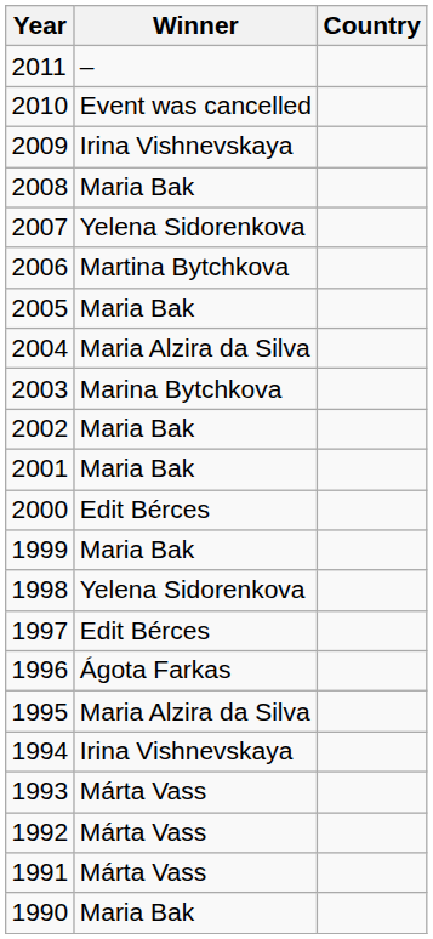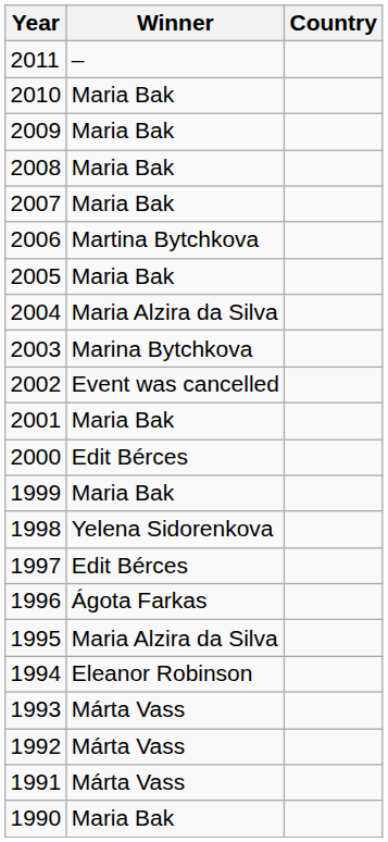 <table class="wikitable">
 <tr>
 <th>Year</th>
 <th>Winner</th>
 <th>Country</th>
 </tr>
 <tr>
 <td>2011</td>
 <td>–</td>
 <td></td>
 </tr>
 <tr>
 <td>2010</td>
-<td>Event was cancelled</td>
+<td>Maria Bak</td>
 </tr>
 <tr>
 <td>2009</td>
-<td>Irina Vishnevskaya</td>
+<td>Maria Bak</td>
 <td></td>
 </tr>
 <tr>
 <td>2008</td>
 <td>Maria Bak</td>
 <td></td>
 </tr>
 <tr>
 <td>2007</td>
-<td>Yelena Sidorenkova</td>
+<td>Maria Bak</td>
 <td></td>
 </tr>
 <tr>
 <td>2006</td>
 <td>Martina Bytchkova</td>
 <td></td>
 </tr>
 <tr>
 <td>2005</td>
 <td>Maria Bak</td>
 <td></td>
 </tr>
 <tr>
 <td>2004</td>
 <td>Maria Alzira da Silva</td>
 <td></td>
 </tr>
 <tr>
 <td>2003</td>
 <td>Marina Bytchkova</td>
 <td></td>
 </tr>
 <tr>
 <td>2002</td>
-<td>Maria Bak</td>
+<td>Event was cancelled</td>
 <td></td>
 </tr>
 <tr>
 <td>2001</td>
 <td>Maria Bak</td>
 <td></td>
 </tr>
 <tr>
 <td>2000</td>
 <td>Edit Bérces</td>
 <td></td>
 </tr>
 <tr>
 <td>1999</td>
 <td>Maria Bak</td>
 <td></td>
 </tr>
 <tr>
 <td>1998</td>
 <td>Yelena Sidorenkova</td>
 <td></td>
 </tr>
 <tr>
 <td>1997</td>
 <td>Edit Bérces</td>
 <td></td>
 </tr>
 <tr>
 <td>1996</td>
 <td>Ágota Farkas</td>
 <td></td>
 </tr>
 <tr>
 <td>1995</td>
 <td>Maria Alzira da Silva</td>
 <td></td>
 </tr>
 <tr>
 <td>1994</td>
-<td>Irina Vishnevskaya</td>
+<td>Eleanor Robinson</td>
 <td></td>
 </tr>
 <tr>
 <td>1993</td>
 <td>Márta Vass</td>
 <td></td>
 </tr>
 <tr>
 <td>1992</td>
 <td>Márta Vass</td>
 <td></td>
 </tr>
 <tr>
 <td>1991</td>
 <td>Márta Vass</td>
 <td></td>
 </tr>
 <tr>
 <td>1990</td>
 <td>Maria Bak</td>
 <td></td>
 </tr>
 <tr>
 </tr>
 </table>
